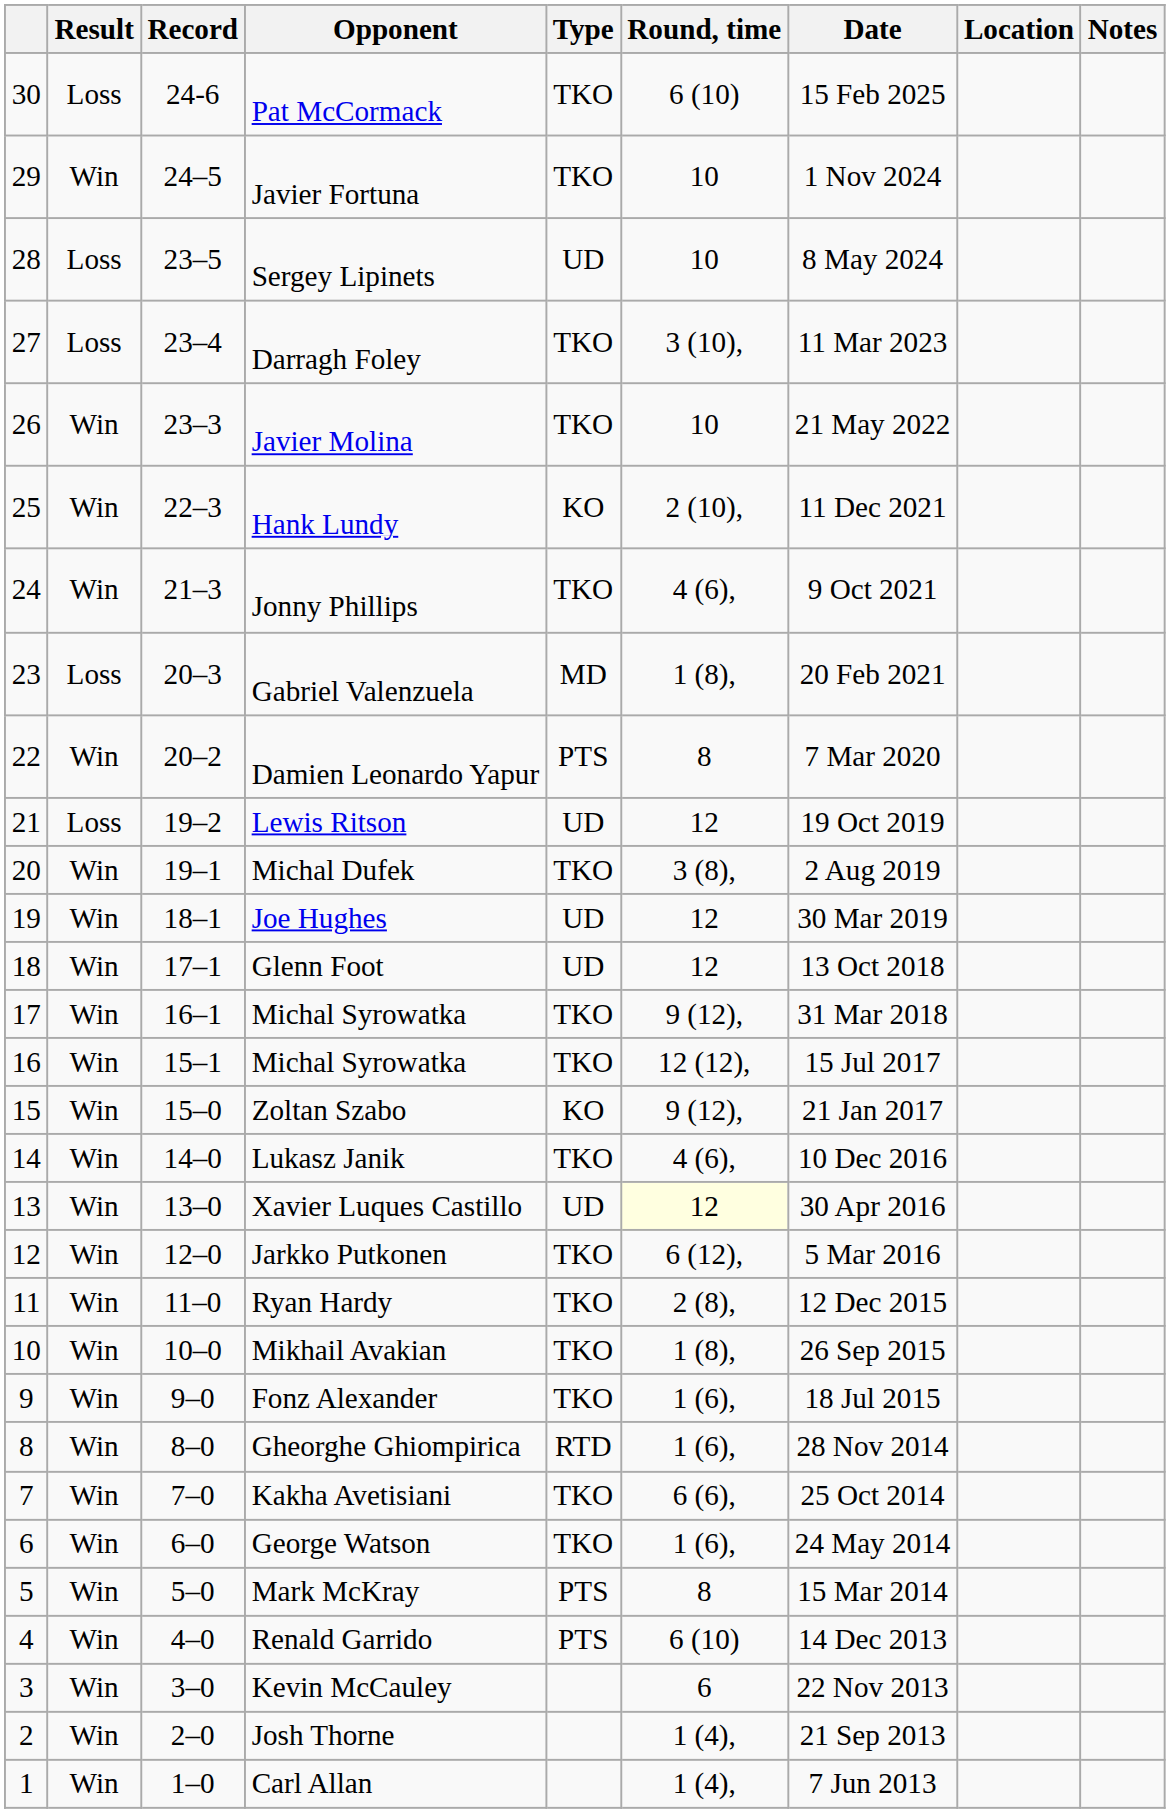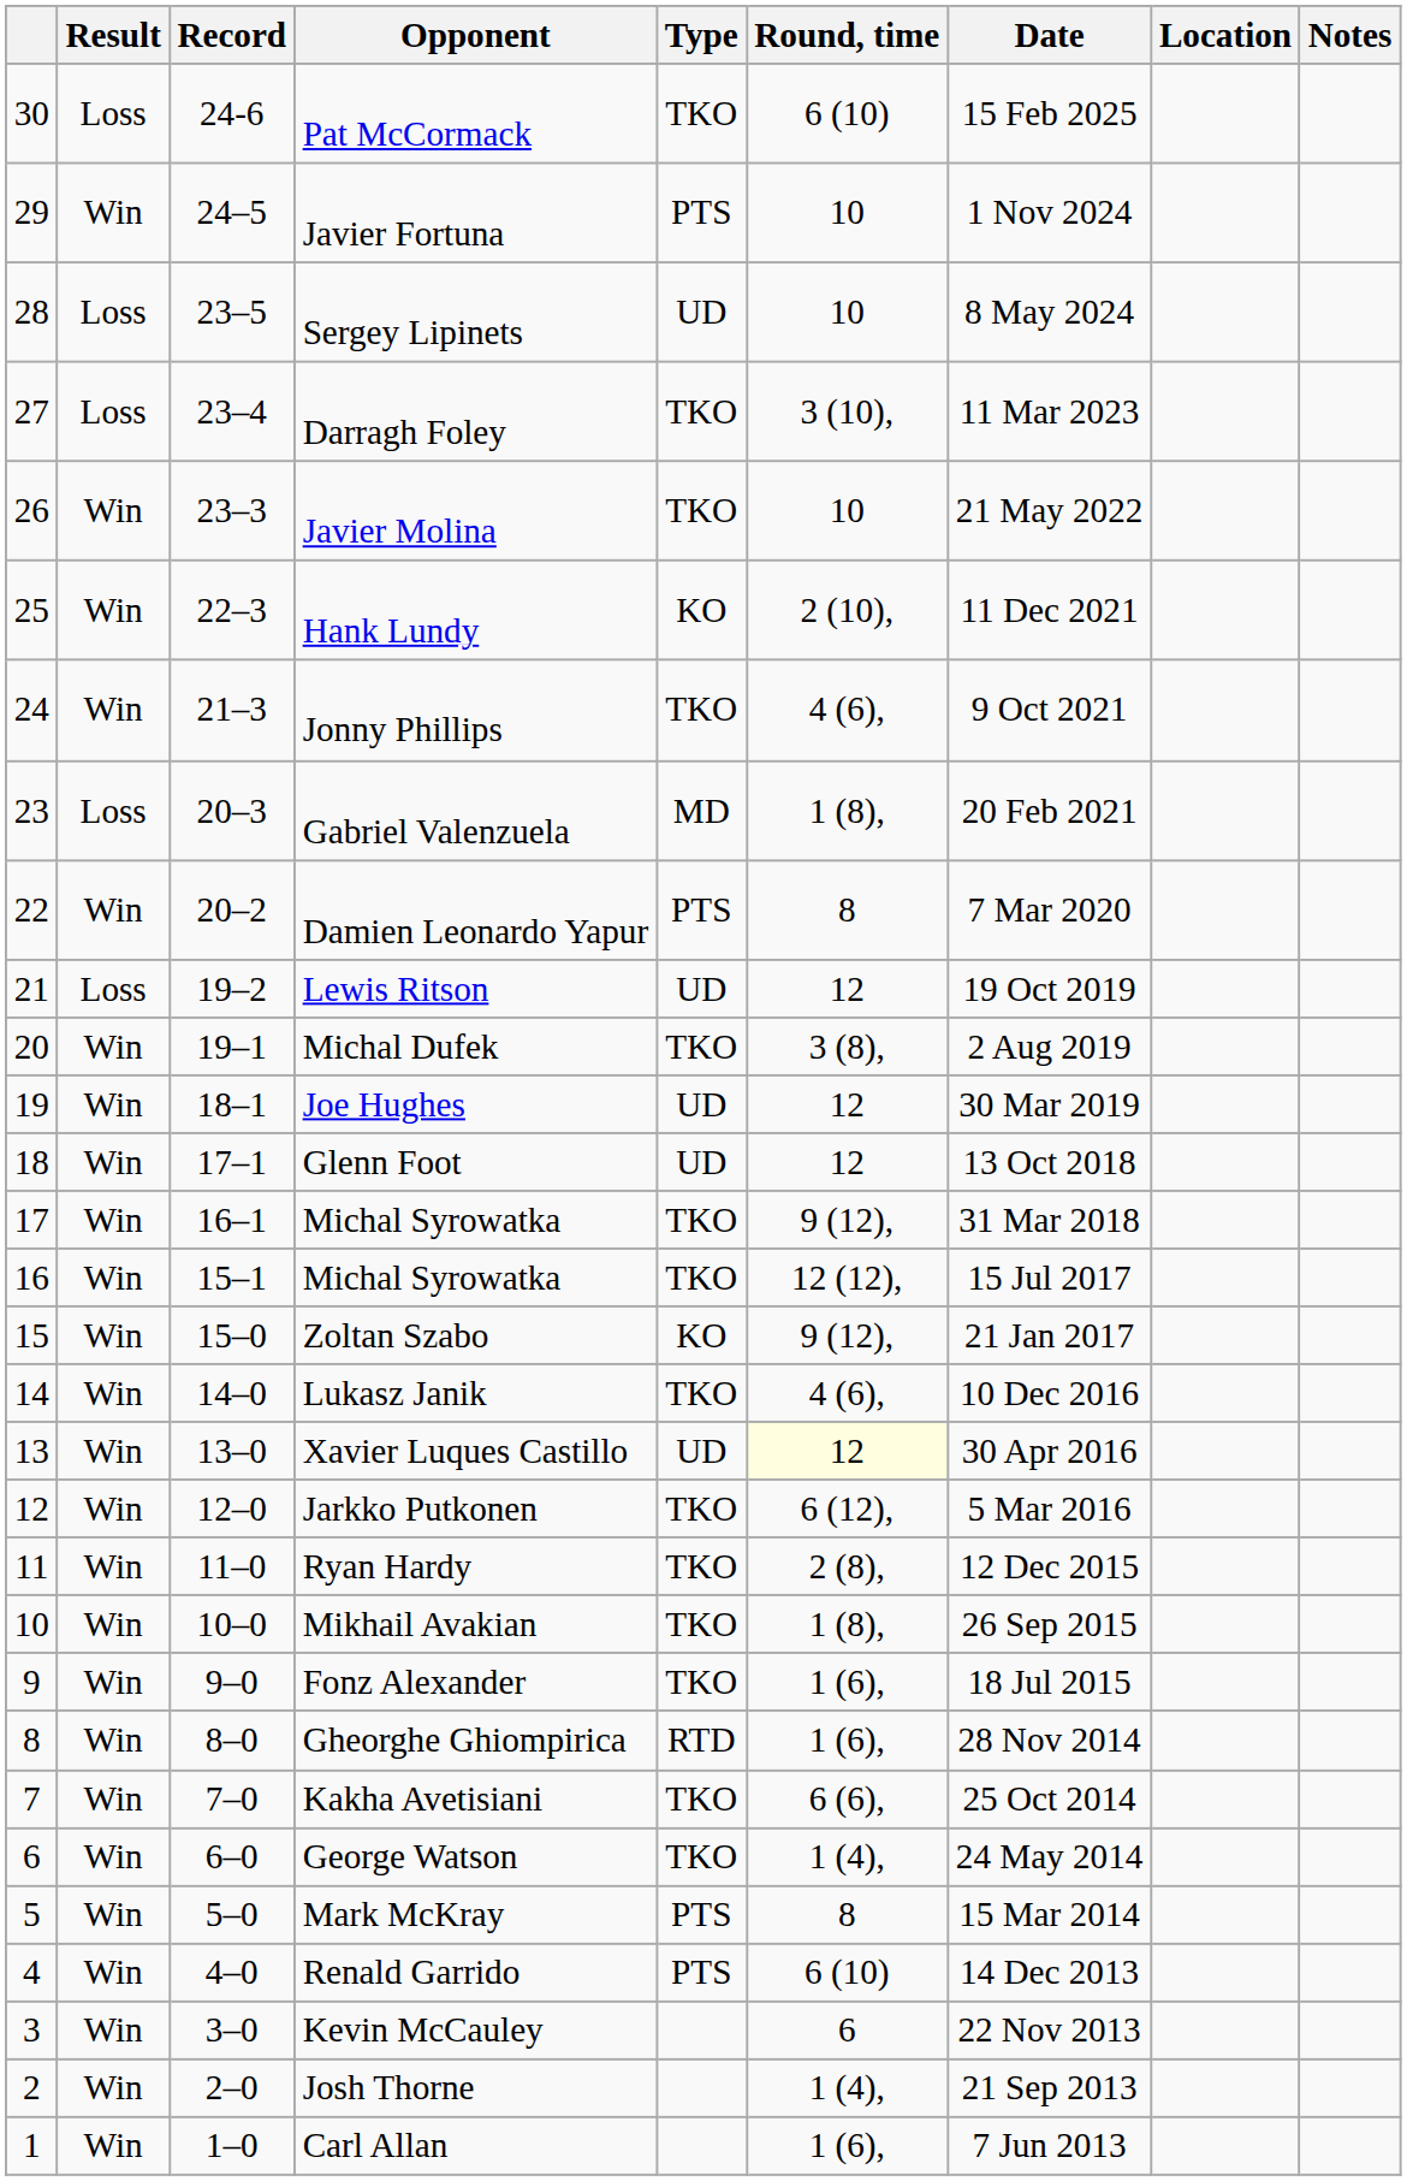 <table class="wikitable" style="text-align:center; font-size:95%">
 <tr>
 <th></th>
 <th>Result</th>
 <th>Record</th>
 <th>Opponent</th>
 <th>Type</th>
 <th>Round, time</th>
 <th>Date</th>
 <th>Location</th>
 <th>Notes</th>
 </tr>
 <tr>
 <td>30</td>
 <td> Loss</td>
 <td>24-6</td>
 <td style="text-align:left;"><br> <a href='#'>Pat McCormack</a></td>
 <td>TKO</td>
 <td>6 (10)</td>
 <td>15 Feb 2025</td>
 <td style="text-align:left;"> </td>
 <td></td>
 </tr>
 <tr>
 <td>29</td>
 <td>Win</td>
 <td>24–5</td>
 <td style="text-align:left;"><br> Javier Fortuna</td>
-<td>TKO</td>
+<td>PTS</td>
 <td>10</td>
 <td>1 Nov 2024</td>
 <td style="text-align:left;"> </td>
 <td></td>
 </tr>
 <tr>
 <td>28</td>
 <td>Loss</td>
 <td>23–5</td>
 <td style="text-align:left;"><br> Sergey Lipinets</td>
 <td>UD</td>
 <td>10</td>
 <td>8 May 2024</td>
 <td style="text-align:left;"> </td>
 <td></td>
 </tr>
 <tr>
 <td>27</td>
 <td>Loss</td>
 <td>23–4</td>
 <td style="text-align:left;"><br> Darragh Foley</td>
 <td>TKO</td>
 <td>3 (10), </td>
 <td>11 Mar 2023</td>
 <td style="text-align:left;"> </td>
 <td></td>
 </tr>
 <tr>
 <td>26</td>
 <td>Win</td>
 <td>23–3</td>
 <td style="text-align:left;"><br> <a href='#'>Javier Molina</a></td>
 <td>TKO</td>
 <td>10</td>
 <td>21 May 2022</td>
 <td style="text-align:left;"><br> </td>
 <td></td>
 </tr>
 <tr>
 <td>25</td>
 <td>Win</td>
 <td>22–3</td>
 <td style="text-align:left;"><br> <a href='#'>Hank Lundy</a></td>
 <td>KO</td>
 <td>2 (10), </td>
 <td>11 Dec 2021</td>
 <td style="text-align:left;"><br> </td>
 <td></td>
 </tr>
 <tr>
 <td>24</td>
 <td>Win</td>
 <td>21–3</td>
 <td style="text-align:left;"><br> Jonny Phillips</td>
 <td>TKO</td>
 <td>4 (6), </td>
 <td>9 Oct 2021</td>
 <td style="text-align:left;"><br> </td>
 <td></td>
 </tr>
 <tr>
 <td>23</td>
 <td>Loss</td>
 <td>20–3</td>
 <td style="text-align:left;"><br> Gabriel Valenzuela</td>
 <td>MD</td>
 <td>1 (8), </td>
 <td>20 Feb 2021</td>
 <td style="text-align:left;"><br> </td>
 <td style="text-align:left;"><br></td>
 </tr>
 <tr>
 <td>22</td>
 <td>Win</td>
 <td>20–2</td>
 <td style="text-align:left;"><br> Damien Leonardo Yapur</td>
 <td>PTS</td>
 <td>8</td>
 <td>7 Mar 2020</td>
 <td style="text-align:left;"><br> </td>
 <td></td>
 </tr>
 <tr>
 <td>21</td>
 <td>Loss</td>
 <td>19–2</td>
 <td style="text-align:left;"> <a href='#'>Lewis Ritson</a></td>
 <td>UD</td>
 <td>12</td>
 <td>19 Oct 2019</td>
 <td style="text-align:left;"> </td>
 <td></td>
 </tr>
 <tr>
 <td>20</td>
 <td>Win</td>
 <td>19–1</td>
 <td align=left> Michal Dufek</td>
 <td>TKO</td>
 <td>3 (8), </td>
 <td>2 Aug 2019</td>
 <td align=left></td>
 <td></td>
 </tr>
 <tr>
 <td>19</td>
 <td>Win</td>
 <td>18–1</td>
 <td style="text-align:left;"> <a href='#'>Joe Hughes</a></td>
 <td>UD</td>
 <td>12</td>
 <td>30 Mar 2019</td>
 <td style="text-align:left;"> </td>
 <td style="text-align:left;"></td>
 </tr>
 <tr>
 <td>18</td>
 <td>Win</td>
 <td>17–1</td>
 <td style="text-align:left;"> Glenn Foot</td>
 <td>UD</td>
 <td>12</td>
 <td>13 Oct 2018</td>
 <td style="text-align:left;"> </td>
 <td style="text-align:left;"></td>
 </tr>
 <tr>
 <td>17</td>
 <td>Win</td>
 <td>16–1</td>
 <td style="text-align:left;"> Michal Syrowatka</td>
 <td>TKO</td>
 <td>9 (12), </td>
 <td>31 Mar 2018</td>
 <td style="text-align:left;"> </td>
 <td style="text-align:left;"></td>
 </tr>
 <tr>
 <td>16</td>
 <td>Win</td>
 <td>15–1</td>
 <td style="text-align:left;"> Michal Syrowatka</td>
 <td>TKO</td>
 <td>12 (12), </td>
 <td>15 Jul 2017</td>
 <td style="text-align:left;"> </td>
 <td style="text-align:left;"></td>
 </tr>
 <tr>
 <td>15</td>
 <td>Win</td>
 <td>15–0</td>
 <td style="text-align:left;"> Zoltan Szabo</td>
 <td>KO</td>
 <td>9 (12), </td>
 <td>21 Jan 2017</td>
 <td style="text-align:left;"> </td>
 <td style="text-align:left;"></td>
 </tr>
 <tr>
 <td>14</td>
 <td>Win</td>
 <td>14–0</td>
 <td style="text-align:left;"> Lukasz Janik</td>
 <td>TKO</td>
 <td>4 (6), </td>
 <td>10 Dec 2016</td>
 <td style="text-align:left;"> </td>
 <td></td>
 </tr>
 <tr>
 <td>13</td>
 <td>Win</td>
 <td>13–0</td>
 <td style="text-align:left;"> Xavier Luques Castillo</td>
 <td>UD</td>
 <td style="background: lightyellow;">12</td>
 <td>30 Apr 2016</td>
 <td style="text-align:left;"> </td>
 <td style="text-align:left;"></td>
 </tr>
 <tr>
 <td>12</td>
 <td>Win</td>
 <td>12–0</td>
 <td style="text-align:left;"> Jarkko Putkonen</td>
 <td>TKO</td>
 <td>6 (12), </td>
 <td>5 Mar 2016</td>
 <td style="text-align:left;"> </td>
 <td style="text-align:left;"></td>
 </tr>
 <tr>
 <td>11</td>
 <td>Win</td>
 <td>11–0</td>
 <td style="text-align:left;"> Ryan Hardy</td>
 <td>TKO</td>
 <td>2 (8), </td>
 <td>12 Dec 2015</td>
 <td style="text-align:left;"> </td>
 <td></td>
 </tr>
 <tr>
 <td>10</td>
 <td>Win</td>
 <td>10–0</td>
 <td style="text-align:left;"> Mikhail Avakian</td>
 <td>TKO</td>
 <td>1 (8), </td>
 <td>26 Sep 2015</td>
 <td style="text-align:left;"> </td>
 <td></td>
 </tr>
 <tr>
 <td>9</td>
 <td>Win</td>
 <td>9–0</td>
 <td style="text-align:left;"> Fonz Alexander</td>
 <td>TKO</td>
 <td>1 (6), </td>
 <td>18 Jul 2015</td>
 <td style="text-align:left;"> </td>
 <td></td>
 </tr>
 <tr>
 <td>8</td>
 <td>Win</td>
 <td>8–0</td>
 <td style="text-align:left;"> Gheorghe Ghiompirica</td>
 <td>RTD</td>
 <td>1 (6), </td>
 <td>28 Nov 2014</td>
 <td style="text-align:left;"> </td>
 <td></td>
 </tr>
 <tr>
 <td>7</td>
 <td>Win</td>
 <td>7–0</td>
 <td style="text-align:left;"> Kakha Avetisiani</td>
 <td>TKO</td>
 <td>6 (6), </td>
 <td>25 Oct 2014</td>
 <td style="text-align:left;"> </td>
 <td></td>
 </tr>
 <tr>
 <td>6</td>
 <td>Win</td>
 <td>6–0</td>
 <td style="text-align:left;"> George Watson</td>
 <td>TKO</td>
-<td>1 (6), </td>
+<td>1 (4), </td>
 <td>24 May 2014</td>
 <td style="text-align:left;"> </td>
 <td></td>
 </tr>
 <tr>
 <td>5</td>
 <td>Win</td>
 <td>5–0</td>
 <td style="text-align:left;"> Mark McKray</td>
 <td>PTS</td>
 <td>8</td>
 <td>15 Mar 2014</td>
 <td style="text-align:left;"> </td>
 <td></td>
 </tr>
 <tr>
 <td>4</td>
 <td>Win</td>
 <td>4–0</td>
 <td style="text-align:left;"> Renald Garrido</td>
 <td>PTS</td>
 <td>6 (10)</td>
 <td>14 Dec 2013</td>
 <td style="text-align:left;"> </td>
 <td></td>
 </tr>
 <tr>
 <td>3</td>
 <td>Win</td>
 <td>3–0</td>
 <td style="text-align:left;"> Kevin McCauley</td>
 <td></td>
 <td>6</td>
 <td>22 Nov 2013</td>
 <td style="text-align:left;"> </td>
 <td></td>
 </tr>
 <tr>
 <td>2</td>
 <td>Win</td>
 <td>2–0</td>
 <td style="text-align:left;"> Josh Thorne</td>
 <td></td>
 <td>1 (4), </td>
 <td>21 Sep 2013</td>
 <td style="text-align:left;"> </td>
 <td></td>
 </tr>
 <tr>
 <td>1</td>
 <td>Win</td>
 <td>1–0</td>
 <td style="text-align:left;"> Carl Allan</td>
 <td></td>
-<td>1 (4), </td>
+<td>1 (6), </td>
 <td>7 Jun 2013</td>
 <td style="text-align:left;"> </td>
 <td></td>
 </tr>
 </table>
